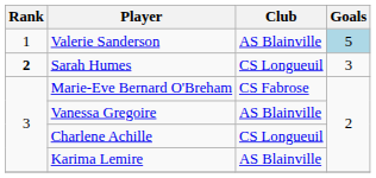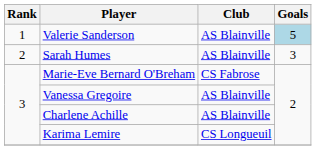 <table class="wikitable">
 <tr>
 <th>Rank</th>
 <th>Player</th>
 <th>Club</th>
 <th>Goals</th>
 </tr>
 <tr>
 <td align=center>1</td>
 <td><a href='#'>Valerie Sanderson</a></td>
 <td><a href='#'>AS Blainville</a></td>
 <td align=center style="background: lightblue;">5</td>
 </tr>
 <tr>
-<td align=center><strong>2</strong></td>
+<td align=center>2</td>
 <td><a href='#'>Sarah Humes</a></td>
-<td><a href='#'>CS Longueuil</a></td>
+<td><a href='#'>AS Blainville</a></td>
 <td align=center>3</td>
 </tr>
 <tr>
 <td rowspan="4" align=center>3</td>
 <td><a href='#'>Marie-Eve Bernard O'Breham</a></td>
 <td><a href='#'>CS Fabrose</a></td>
 <td rowspan="4" align=center>2</td>
 </tr>
 <tr>
 <td><a href='#'>Vanessa Gregoire</a></td>
 <td><a href='#'>AS Blainville</a></td>
 </tr>
 <tr>
 <td><a href='#'>Charlene Achille</a></td>
-<td><a href='#'>CS Longueuil</a></td>
+<td><a href='#'>AS Blainville</a></td>
 </tr>
 <tr>
 <td><a href='#'>Karima Lemire</a></td>
-<td><a href='#'>AS Blainville</a></td>
+<td><a href='#'>CS Longueuil</a></td>
 </tr>
 <tr>
 </tr>
 </table>
